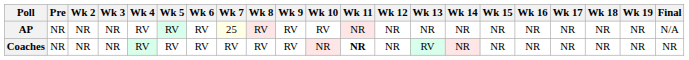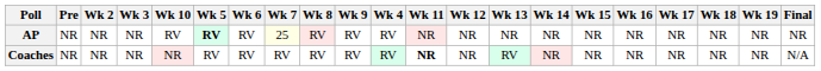 <table class="wikitable" style="white-space:nowrap;">
 <tr>
 <th>Poll</th>
 <th>Pre</th>
 <th>Wk 2</th>
 <th>Wk 3</th>
-<th>Wk 4</th>
+<th>Wk 10</th>
 <th>Wk 5</th>
 <th>Wk 6</th>
 <th>Wk 7</th>
 <th>Wk 8</th>
 <th>Wk 9</th>
-<th>Wk 10</th>
+<th>Wk 4</th>
 <th>Wk 11</th>
 <th>Wk 12</th>
 <th>Wk 13</th>
 <th>Wk 14</th>
 <th>Wk 15</th>
 <th>Wk 16</th>
 <th>Wk 17</th>
 <th>Wk 18</th>
 <th>Wk 19</th>
 <th>Final</th>
 </tr>
 <tr style="text-align:center;">
 <th>AP</th>
 <td style="background:#FFF;">NR</td>
 <td style="background:#FFF;">NR</td>
 <td style="background:#FFF;">NR</td>
 <td style="background:#FFF;">RV</td>
-<td style="background:#D8FFEB;">RV</td>
+<td style="background:#D8FFEB;"><strong>RV</strong></td>
 <td style="background:#FFF;">RV</td>
 <td style="background:#FFFFE6;">25</td>
 <td style="background:#FFE6E6">RV</td>
 <td style="background:#FFF">RV</td>
 <td style="background:#FFF;">RV</td>
 <td style="background:#FFE6E6;">NR</td>
 <td style="background:#FFF;">NR</td>
 <td style="background:#FFF;">NR</td>
 <td style="background:#FFF;">NR</td>
 <td style="background:#FFF;">NR</td>
 <td style="background:#FFF;">NR</td>
 <td style="background:#FFF;">NR</td>
 <td style="background:#FFF;">NR</td>
 <td style="background:#FFF">NR</td>
-<td style="background:#FFF;">N/A</td>
+<td style="background:#FFF;">NR</td>
 </tr>
 <tr style="text-align:center;">
 <th>Coaches</th>
 <td style="background:#FFF;">NR</td>
 <td style="background:#FFF;">NR</td>
 <td style="background:#FFF;">NR</td>
-<td style="background:#D8FFEB;">RV</td>
+<td style="background:#FFE6E6;">NR</td>
 <td style="background:#FFF;">RV</td>
 <td style="background:#FFF;">RV</td>
 <td style="background:#FFF;">RV</td>
 <td style="background:#FFF">RV</td>
 <td style="background:#FFF">RV</td>
-<td style="background:#FFE6E6;">NR</td>
+<td style="background:#D8FFEB;">RV</td>
 <td style="background:#FFF;"><strong>NR</strong></td>
 <td style="background:#FFF;">NR</td>
 <td style="background:#D8FFEB;">RV</td>
 <td style="background:#FFE6E6;">NR</td>
 <td style="background:#FFF;">NR</td>
 <td style="background:#FFF;">NR</td>
 <td style="background:#FFF;">NR</td>
 <td style="background:#FFF;">NR</td>
 <td style="background:#FFF">NR</td>
-<td style="background:#FFF;">NR</td>
+<td style="background:#FFF;">N/A</td>
 </tr>
 </table>
